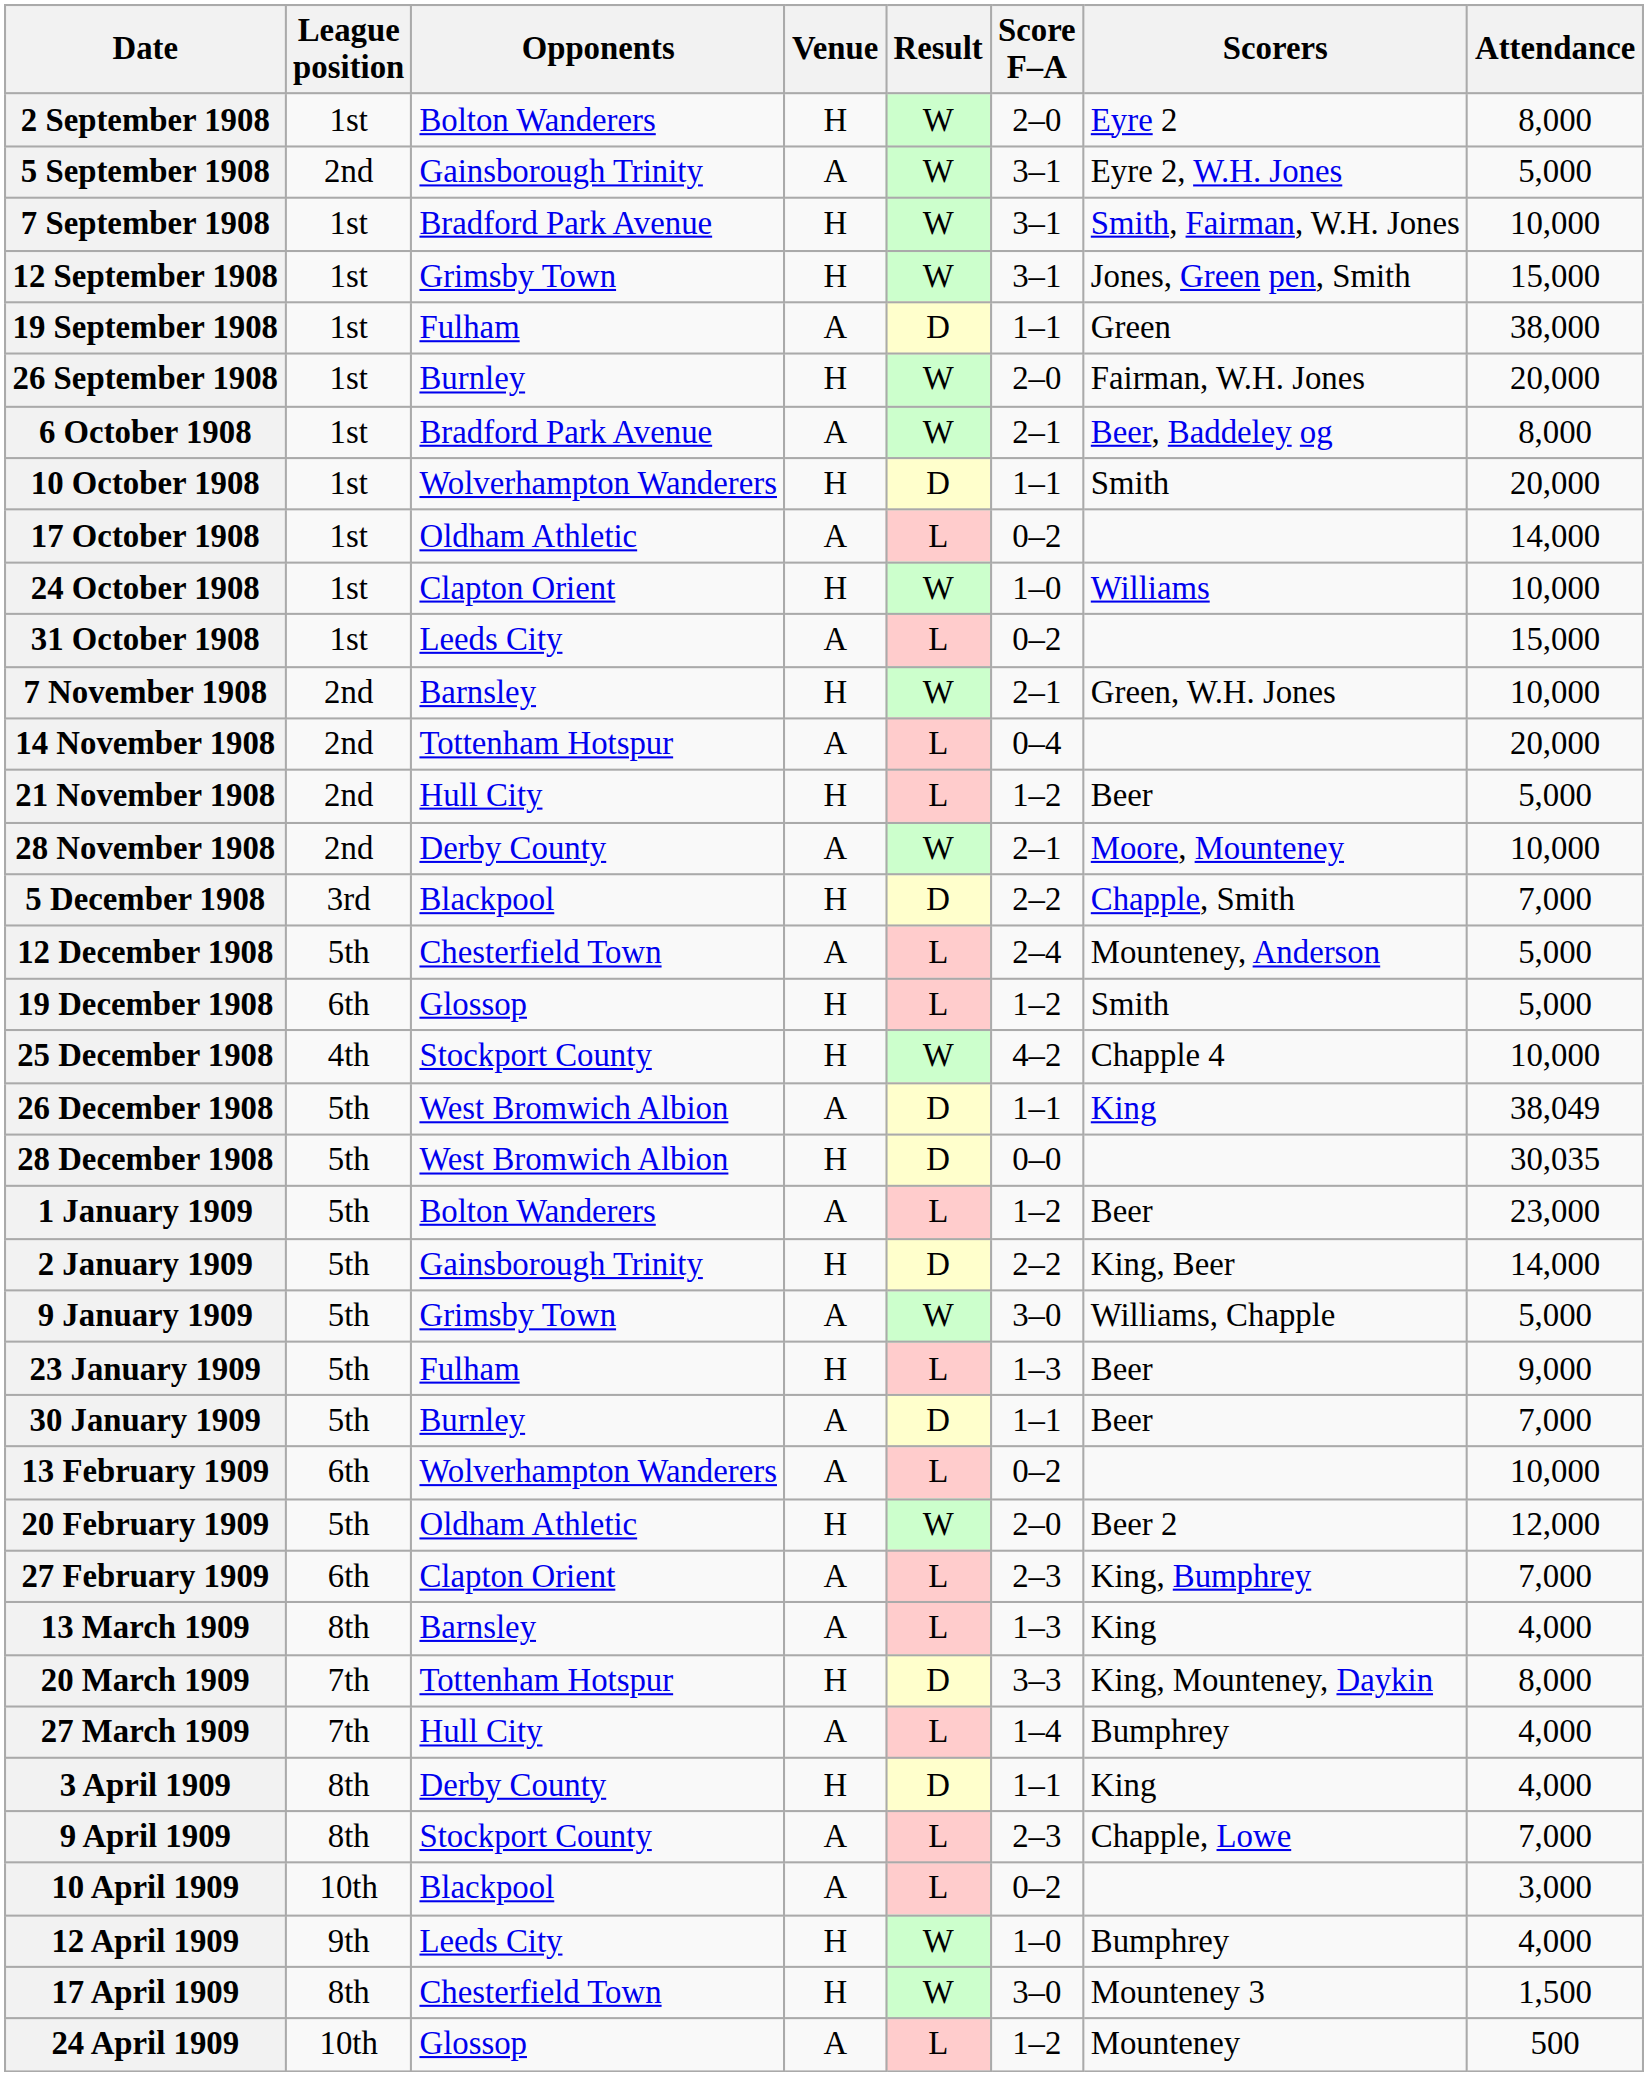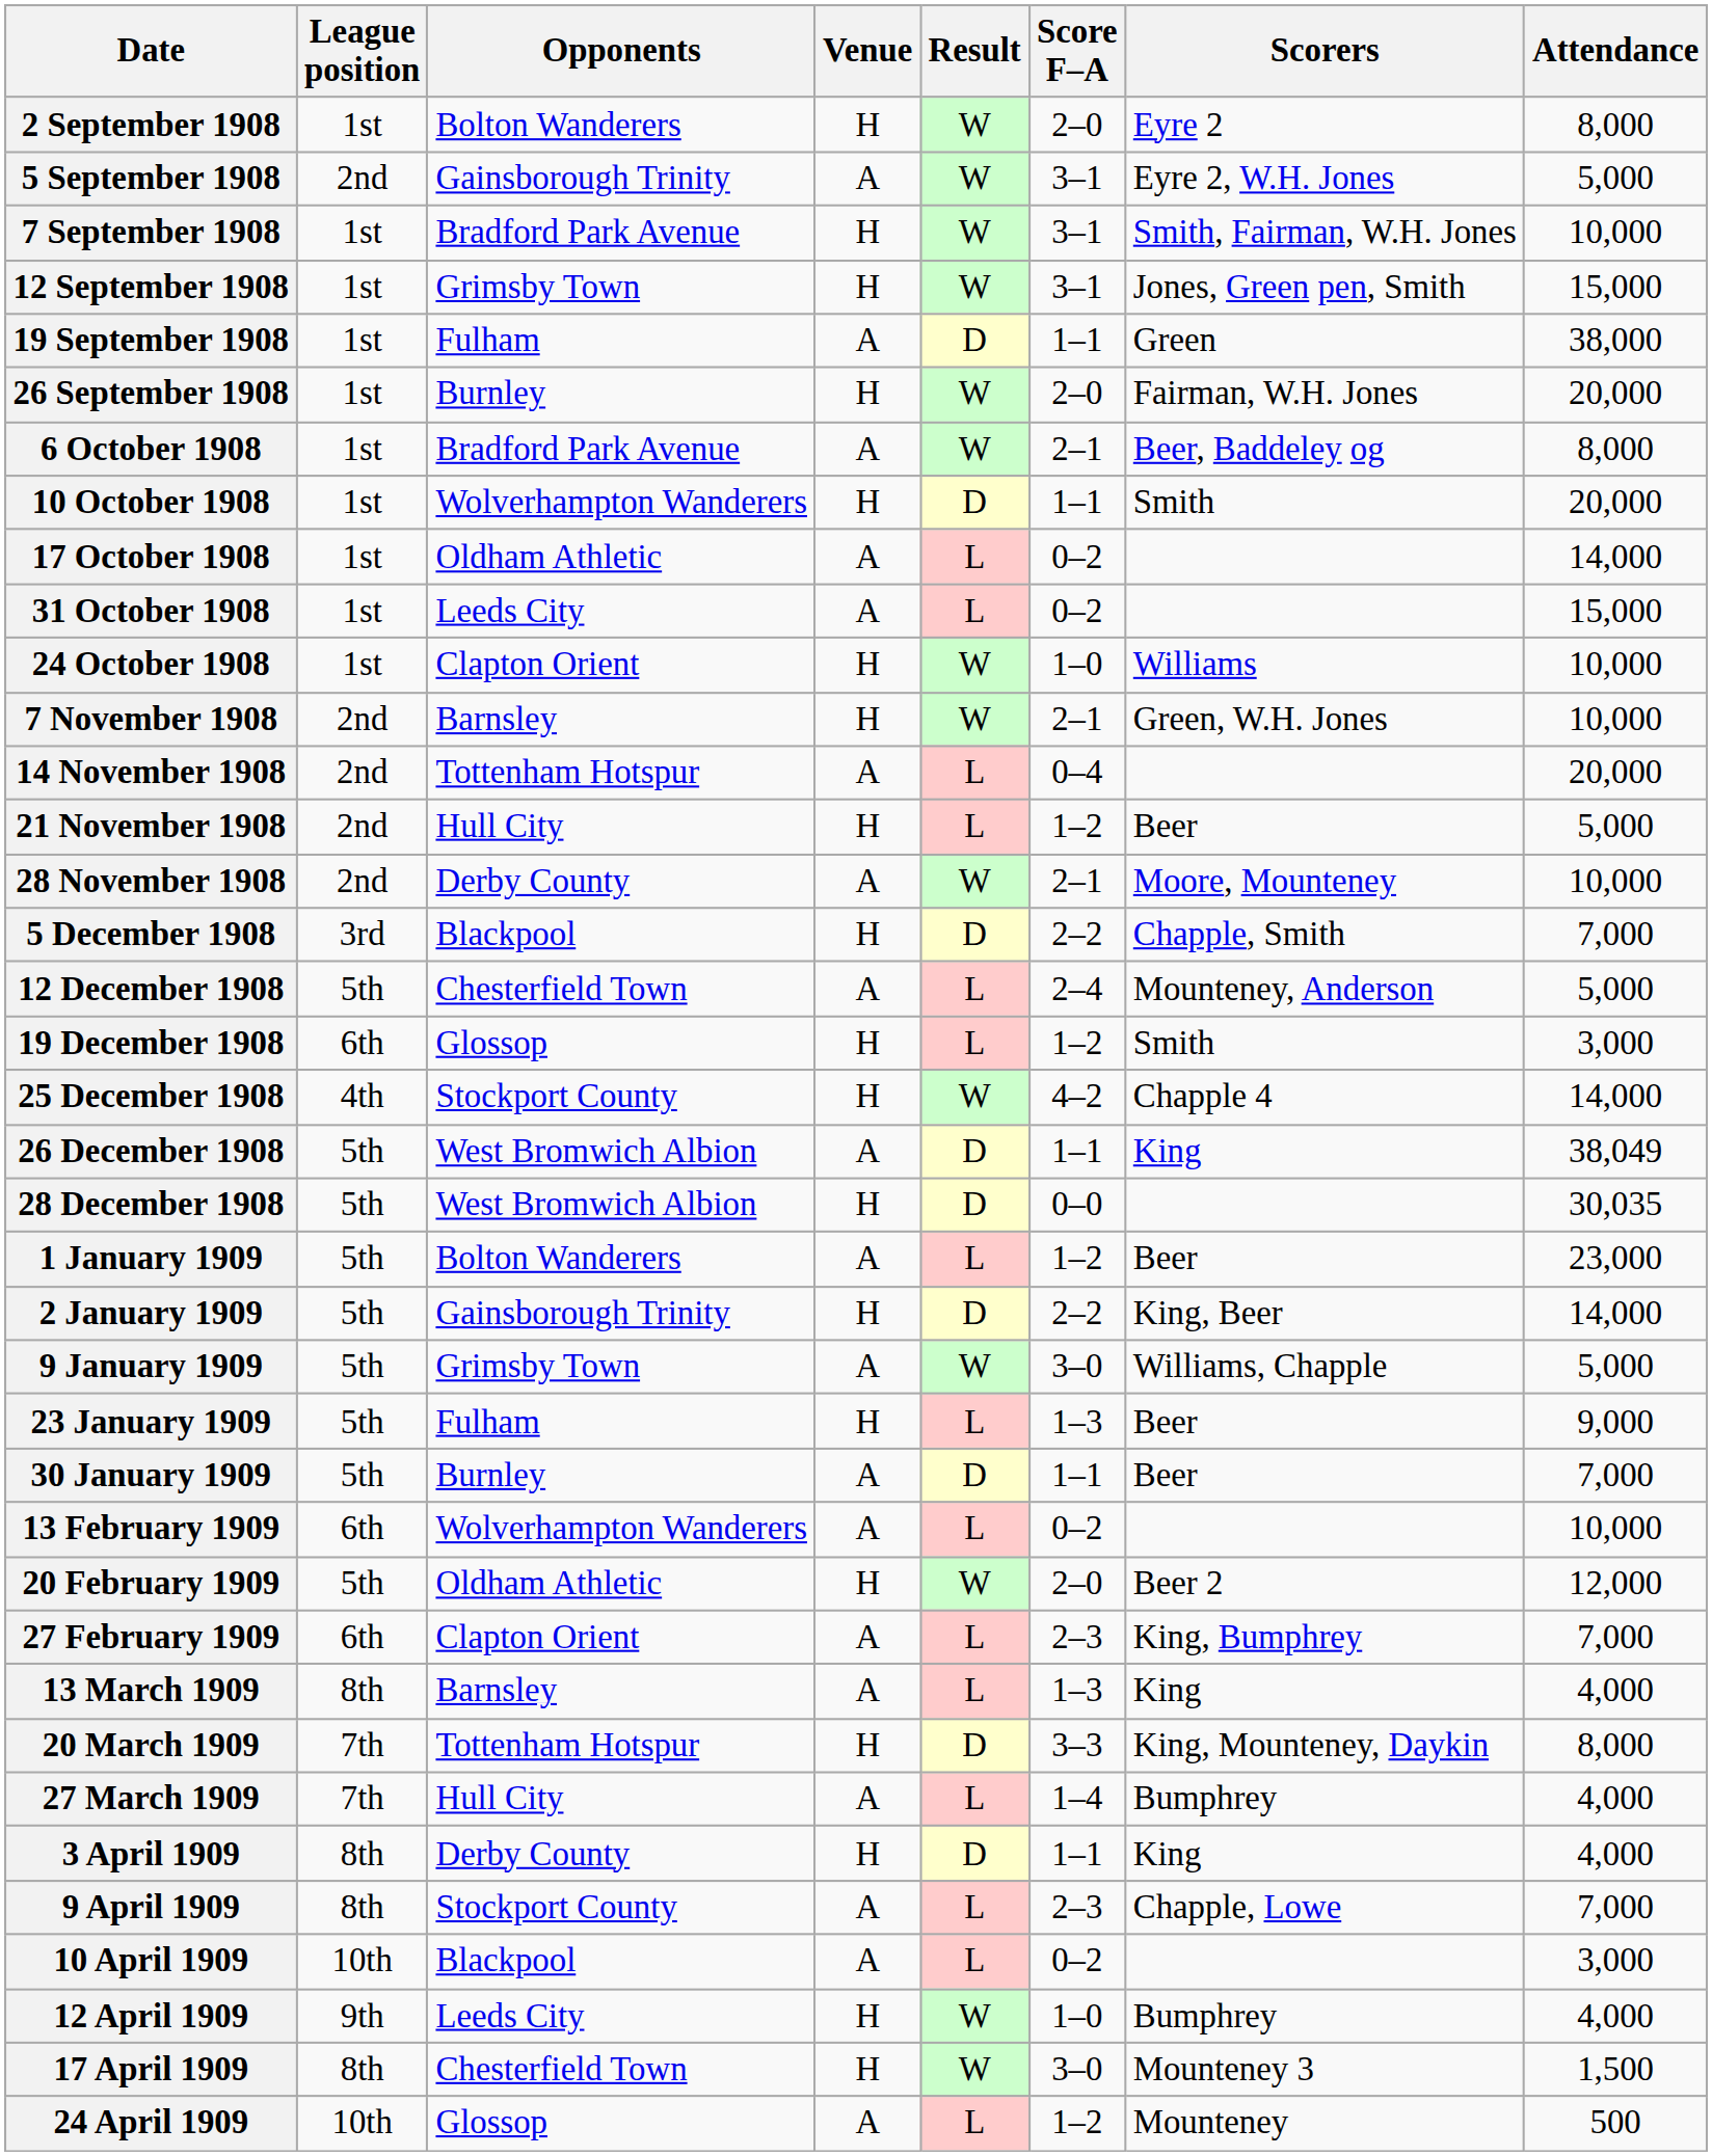 <table class="wikitable plainrowheaders" style="text-align:center">
 <tr>
 <th scope="col">Date</th>
 <th scope="col">League<br>position</th>
 <th scope="col">Opponents</th>
 <th scope="col">Venue</th>
 <th scope="col">Result</th>
 <th scope="col">Score<br>F–A</th>
 <th scope="col">Scorers</th>
 <th scope="col">Attendance</th>
 </tr>
 <tr>
 <th scope="row">2 September 1908</th>
 <td>1st</td>
 <td align="left"><a href='#'>Bolton Wanderers</a></td>
 <td>H</td>
 <td style=background:#cfc>W</td>
 <td>2–0</td>
 <td align="left"><a href='#'>Eyre</a> 2</td>
 <td>8,000</td>
 </tr>
 <tr>
 <th scope="row">5 September 1908</th>
 <td>2nd</td>
 <td align="left"><a href='#'>Gainsborough Trinity</a></td>
 <td>A</td>
 <td style=background:#cfc>W</td>
 <td>3–1</td>
 <td align="left">Eyre 2, <a href='#'>W.H. Jones</a></td>
 <td>5,000</td>
 </tr>
 <tr>
 <th scope="row">7 September 1908</th>
 <td>1st</td>
 <td align="left"><a href='#'>Bradford Park Avenue</a></td>
 <td>H</td>
 <td style=background:#cfc>W</td>
 <td>3–1</td>
 <td align="left"><a href='#'>Smith</a>, <a href='#'>Fairman</a>, W.H. Jones</td>
 <td>10,000</td>
 </tr>
 <tr>
 <th scope="row">12 September 1908</th>
 <td>1st</td>
 <td align="left"><a href='#'>Grimsby Town</a></td>
 <td>H</td>
 <td style=background:#cfc>W</td>
 <td>3–1</td>
 <td align="left">Jones, <a href='#'>Green</a> <a href='#'>pen</a>, Smith</td>
 <td>15,000</td>
 </tr>
 <tr>
 <th scope="row">19 September 1908</th>
 <td>1st</td>
 <td align="left"><a href='#'>Fulham</a></td>
 <td>A</td>
 <td style=background:#ffc>D</td>
 <td>1–1</td>
 <td align="left">Green</td>
 <td>38,000</td>
 </tr>
 <tr>
 <th scope="row">26 September 1908</th>
 <td>1st</td>
 <td align="left"><a href='#'>Burnley</a></td>
 <td>H</td>
 <td style=background:#cfc>W</td>
 <td>2–0</td>
 <td align="left">Fairman, W.H. Jones</td>
 <td>20,000</td>
 </tr>
 <tr>
 <th scope="row">6 October 1908</th>
 <td>1st</td>
 <td align="left"><a href='#'>Bradford Park Avenue</a></td>
 <td>A</td>
 <td style=background:#cfc>W</td>
 <td>2–1</td>
 <td align="left"><a href='#'>Beer</a>, <a href='#'>Baddeley</a> <a href='#'>og</a></td>
 <td>8,000</td>
 </tr>
 <tr>
 <th scope="row">10 October 1908</th>
 <td>1st</td>
 <td align="left"><a href='#'>Wolverhampton Wanderers</a></td>
 <td>H</td>
 <td style=background:#ffc>D</td>
 <td>1–1</td>
 <td align="left">Smith</td>
 <td>20,000</td>
 </tr>
 <tr>
 <th scope="row">17 October 1908</th>
 <td>1st</td>
 <td align="left"><a href='#'>Oldham Athletic</a></td>
 <td>A</td>
 <td style=background:#fcc>L</td>
 <td>0–2</td>
 <td></td>
 <td>14,000</td>
 </tr>
 <tr>
+<th scope="row">31 October 1908</th>
+<td>1st</td>
+<td align="left"><a href='#'>Leeds City</a></td>
+<td>A</td>
+<td style=background:#fcc>L</td>
+<td>0–2</td>
+<td></td>
+<td>15,000</td>
+</tr>
+<tr>
 <th scope="row">24 October 1908</th>
 <td>1st</td>
 <td align="left"><a href='#'>Clapton Orient</a></td>
 <td>H</td>
 <td style=background:#cfc>W</td>
 <td>1–0</td>
 <td align="left"><a href='#'>Williams</a></td>
 <td>10,000</td>
-</tr>
-<tr>
-<th scope="row">31 October 1908</th>
-<td>1st</td>
-<td align="left"><a href='#'>Leeds City</a></td>
-<td>A</td>
-<td style=background:#fcc>L</td>
-<td>0–2</td>
-<td></td>
-<td>15,000</td>
 </tr>
 <tr>
 <th scope="row">7 November 1908</th>
 <td>2nd</td>
 <td align="left"><a href='#'>Barnsley</a></td>
 <td>H</td>
 <td style=background:#cfc>W</td>
 <td>2–1</td>
 <td align="left">Green, W.H. Jones</td>
 <td>10,000</td>
 </tr>
 <tr>
 <th scope="row">14 November 1908</th>
 <td>2nd</td>
 <td align="left"><a href='#'>Tottenham Hotspur</a></td>
 <td>A</td>
 <td style=background:#fcc>L</td>
 <td>0–4</td>
 <td></td>
 <td>20,000</td>
 </tr>
 <tr>
 <th scope="row">21 November 1908</th>
 <td>2nd</td>
 <td align="left"><a href='#'>Hull City</a></td>
 <td>H</td>
 <td style=background:#fcc>L</td>
 <td>1–2</td>
 <td align="left">Beer</td>
 <td>5,000</td>
 </tr>
 <tr>
 <th scope="row">28 November 1908</th>
 <td>2nd</td>
 <td align="left"><a href='#'>Derby County</a></td>
 <td>A</td>
 <td style=background:#cfc>W</td>
 <td>2–1</td>
 <td align="left"><a href='#'>Moore</a>, <a href='#'>Mounteney</a></td>
 <td>10,000</td>
 </tr>
 <tr>
 <th scope="row">5 December 1908</th>
 <td>3rd</td>
 <td align="left"><a href='#'>Blackpool</a></td>
 <td>H</td>
 <td style=background:#ffc>D</td>
 <td>2–2</td>
 <td align="left"><a href='#'>Chapple</a>, Smith</td>
 <td>7,000</td>
 </tr>
 <tr>
 <th scope="row">12 December 1908</th>
 <td>5th</td>
 <td align="left"><a href='#'>Chesterfield Town</a></td>
 <td>A</td>
 <td style=background:#fcc>L</td>
 <td>2–4</td>
 <td align="left">Mounteney, <a href='#'>Anderson</a></td>
 <td>5,000</td>
 </tr>
 <tr>
 <th scope="row">19 December 1908</th>
 <td>6th</td>
 <td align="left"><a href='#'>Glossop</a></td>
 <td>H</td>
 <td style=background:#fcc>L</td>
 <td>1–2</td>
 <td align="left">Smith</td>
-<td>5,000</td>
+<td>3,000</td>
 </tr>
 <tr>
 <th scope="row">25 December 1908</th>
 <td>4th</td>
 <td align="left"><a href='#'>Stockport County</a></td>
 <td>H</td>
 <td style=background:#cfc>W</td>
 <td>4–2</td>
 <td align="left">Chapple 4</td>
-<td>10,000</td>
+<td>14,000</td>
 </tr>
 <tr>
 <th scope="row">26 December 1908</th>
 <td>5th</td>
 <td align="left"><a href='#'>West Bromwich Albion</a></td>
 <td>A</td>
 <td style=background:#ffc>D</td>
 <td>1–1</td>
 <td align="left"><a href='#'>King</a></td>
 <td>38,049</td>
 </tr>
 <tr>
 <th scope="row">28 December 1908</th>
 <td>5th</td>
 <td align="left"><a href='#'>West Bromwich Albion</a></td>
 <td>H</td>
 <td style=background:#ffc>D</td>
 <td>0–0</td>
 <td></td>
 <td>30,035</td>
 </tr>
 <tr>
 <th scope="row">1 January 1909</th>
 <td>5th</td>
 <td align="left"><a href='#'>Bolton Wanderers</a></td>
 <td>A</td>
 <td style=background:#fcc>L</td>
 <td>1–2</td>
 <td align="left">Beer</td>
 <td>23,000</td>
 </tr>
 <tr>
 <th scope="row">2 January 1909</th>
 <td>5th</td>
 <td align="left"><a href='#'>Gainsborough Trinity</a></td>
 <td>H</td>
 <td style=background:#ffc>D</td>
 <td>2–2</td>
 <td align="left">King, Beer</td>
 <td>14,000</td>
 </tr>
 <tr>
 <th scope="row">9 January 1909</th>
 <td>5th</td>
 <td align="left"><a href='#'>Grimsby Town</a></td>
 <td>A</td>
 <td style=background:#cfc>W</td>
 <td>3–0</td>
 <td align="left">Williams, Chapple</td>
 <td>5,000</td>
 </tr>
 <tr>
 <th scope="row">23 January 1909</th>
 <td>5th</td>
 <td align="left"><a href='#'>Fulham</a></td>
 <td>H</td>
 <td style=background:#fcc>L</td>
 <td>1–3</td>
 <td align="left">Beer</td>
 <td>9,000</td>
 </tr>
 <tr>
 <th scope="row">30 January 1909</th>
 <td>5th</td>
 <td align="left"><a href='#'>Burnley</a></td>
 <td>A</td>
 <td style=background:#ffc>D</td>
 <td>1–1</td>
 <td align="left">Beer</td>
 <td>7,000</td>
 </tr>
 <tr>
 <th scope="row">13 February 1909</th>
 <td>6th</td>
 <td align="left"><a href='#'>Wolverhampton Wanderers</a></td>
 <td>A</td>
 <td style=background:#fcc>L</td>
 <td>0–2</td>
 <td></td>
 <td>10,000</td>
 </tr>
 <tr>
 <th scope="row">20 February 1909</th>
 <td>5th</td>
 <td align="left"><a href='#'>Oldham Athletic</a></td>
 <td>H</td>
 <td style=background:#cfc>W</td>
 <td>2–0</td>
 <td align="left">Beer 2</td>
 <td>12,000</td>
 </tr>
 <tr>
 <th scope="row">27 February 1909</th>
 <td>6th</td>
 <td align="left"><a href='#'>Clapton Orient</a></td>
 <td>A</td>
 <td style=background:#fcc>L</td>
 <td>2–3</td>
 <td align="left">King, <a href='#'>Bumphrey</a></td>
 <td>7,000</td>
 </tr>
 <tr>
 <th scope="row">13 March 1909</th>
 <td>8th</td>
 <td align="left"><a href='#'>Barnsley</a></td>
 <td>A</td>
 <td style=background:#fcc>L</td>
 <td>1–3</td>
 <td align="left">King</td>
 <td>4,000</td>
 </tr>
 <tr>
 <th scope="row">20 March 1909</th>
 <td>7th</td>
 <td align="left"><a href='#'>Tottenham Hotspur</a></td>
 <td>H</td>
 <td style=background:#ffc>D</td>
 <td>3–3</td>
 <td align="left">King, Mounteney, <a href='#'>Daykin</a></td>
 <td>8,000</td>
 </tr>
 <tr>
 <th scope="row">27 March 1909</th>
 <td>7th</td>
 <td align="left"><a href='#'>Hull City</a></td>
 <td>A</td>
 <td style=background:#fcc>L</td>
 <td>1–4</td>
 <td align="left">Bumphrey</td>
 <td>4,000</td>
 </tr>
 <tr>
 <th scope="row">3 April 1909</th>
 <td>8th</td>
 <td align="left"><a href='#'>Derby County</a></td>
 <td>H</td>
 <td style=background:#ffc>D</td>
 <td>1–1</td>
 <td align="left">King</td>
 <td>4,000</td>
 </tr>
 <tr>
 <th scope="row">9 April 1909</th>
 <td>8th</td>
 <td align="left"><a href='#'>Stockport County</a></td>
 <td>A</td>
 <td style=background:#fcc>L</td>
 <td>2–3</td>
 <td align="left">Chapple, <a href='#'>Lowe</a></td>
 <td>7,000</td>
 </tr>
 <tr>
 <th scope="row">10 April 1909</th>
 <td>10th</td>
 <td align="left"><a href='#'>Blackpool</a></td>
 <td>A</td>
 <td style=background:#fcc>L</td>
 <td>0–2</td>
 <td></td>
 <td>3,000</td>
 </tr>
 <tr>
 <th scope="row">12 April 1909</th>
 <td>9th</td>
 <td align="left"><a href='#'>Leeds City</a></td>
 <td>H</td>
 <td style=background:#cfc>W</td>
 <td>1–0</td>
 <td align="left">Bumphrey</td>
 <td>4,000</td>
 </tr>
 <tr>
 <th scope="row">17 April 1909</th>
 <td>8th</td>
 <td align="left"><a href='#'>Chesterfield Town</a></td>
 <td>H</td>
 <td style=background:#cfc>W</td>
 <td>3–0</td>
 <td align="left">Mounteney 3</td>
 <td>1,500</td>
 </tr>
 <tr>
 <th scope="row">24 April 1909</th>
 <td>10th</td>
 <td align="left"><a href='#'>Glossop</a></td>
 <td>A</td>
 <td style=background:#fcc>L</td>
 <td>1–2</td>
 <td align="left">Mounteney</td>
 <td>500</td>
 </tr>
 </table>
